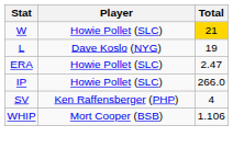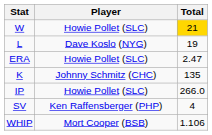 <table class="wikitable" style="text-align:center;">
 <tr>
 <th style="width:15%;">Stat</th>
 <th>Player</th>
 <th style="width:15%;">Total</th>
 </tr>
 <tr>
 <td><a href='#'>W</a></td>
 <td><a href='#'>Howie Pollet</a> (<a href='#'>SLC</a>)</td>
 <td style="background: gold;">21</td>
 </tr>
 <tr>
 <td><a href='#'>L</a></td>
 <td><a href='#'>Dave Koslo</a> (<a href='#'>NYG</a>)</td>
 <td>19</td>
 </tr>
 <tr>
 <td><a href='#'>ERA</a></td>
 <td><a href='#'>Howie Pollet</a> (<a href='#'>SLC</a>)</td>
 <td>2.47</td>
 </tr>
 <tr>
+<td><a href='#'>K</a></td>
+<td><a href='#'>Johnny Schmitz</a> (<a href='#'>CHC</a>)</td>
+<td>135</td>
+</tr>
+<tr>
 <td><a href='#'>IP</a></td>
 <td><a href='#'>Howie Pollet</a> (<a href='#'>SLC</a>)</td>
 <td>266.0</td>
 </tr>
 <tr>
 <td><a href='#'>SV</a></td>
 <td><a href='#'>Ken Raffensberger</a> (<a href='#'>PHP</a>)</td>
 <td>4</td>
 </tr>
 <tr>
 <td><a href='#'>WHIP</a></td>
 <td><a href='#'>Mort Cooper</a> (<a href='#'>BSB</a>)</td>
 <td>1.106</td>
 </tr>
 </table>
